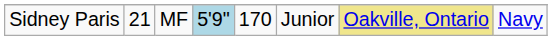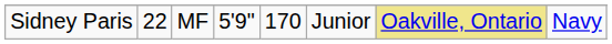 <table class="wikitable sortable" border="1" style="text-align:center;">
 <tr align=center>
 </tr>
 <tr>
 <td>Sidney Paris</td>
-<td>21</td>
+<td>22</td>
 <td>MF</td>
-<td style="background: lightblue;">5'9"</td>
+<td>5'9"</td>
 <td>170</td>
 <td>Junior</td>
 <td style="background: khaki;"><a href='#'>Oakville, Ontario</a></td>
 <td><a href='#'>Navy</a></td>
 </tr>
 </table>
